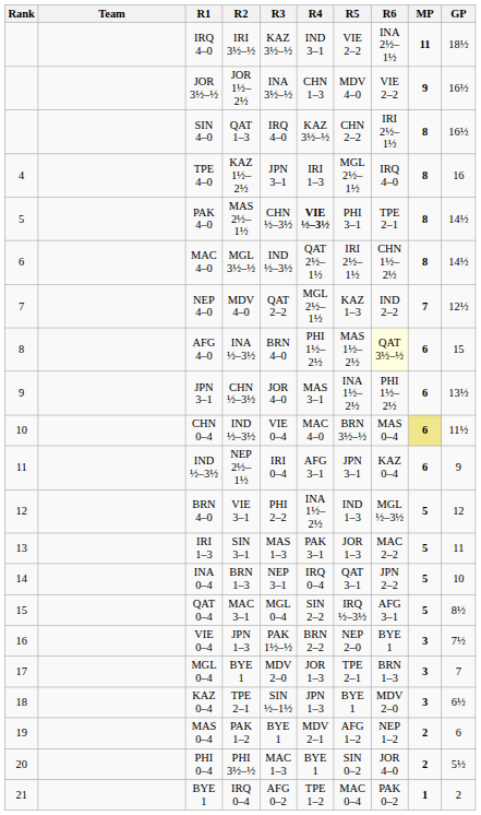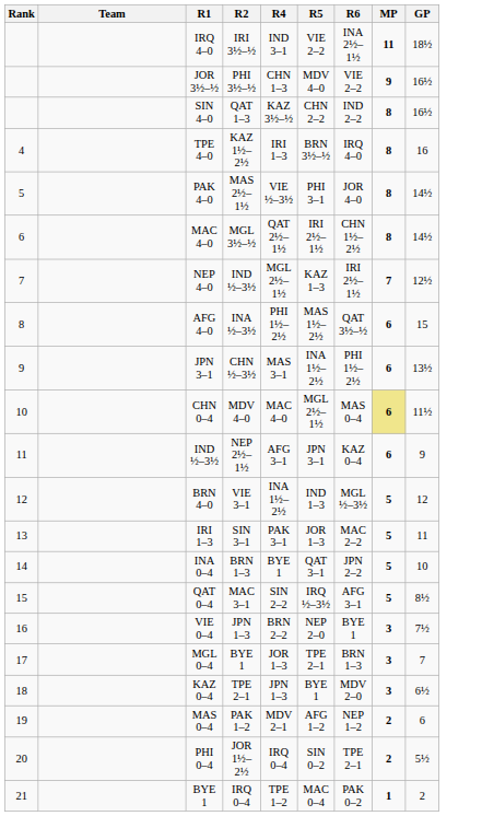 <table class=wikitable style="text-align:center">
 <tr>
 <th width=40>Rank</th>
 <th width=200>Team</th>
 <th width=45>R1</th>
 <th width=45>R2</th>
-<th width=45>R3</th>
 <th width=45>R4</th>
 <th width=45>R5</th>
 <th width=45>R6</th>
 <th width=40>MP</th>
 <th width=40>GP</th>
 </tr>
 <tr>
 <td></td>
 <td align=left></td>
 <td>IRQ<br>4–0</td>
 <td>IRI<br>3½–½</td>
-<td>KAZ<br>3½–½</td>
 <td>IND<br>3–1</td>
 <td>VIE<br>2–2</td>
 <td>INA<br>2½–1½</td>
 <td><strong>11</strong></td>
 <td>18½</td>
 </tr>
 <tr>
 <td></td>
 <td align=left></td>
 <td>JOR<br>3½–½</td>
-<td>JOR<br>1½–2½</td>
-<td>INA<br>3½–½</td>
+<td>PHI<br>3½–½</td>
 <td>CHN<br>1–3</td>
 <td>MDV<br>4–0</td>
 <td>VIE<br>2–2</td>
 <td><strong>9</strong></td>
 <td>16½</td>
 </tr>
 <tr>
 <td></td>
 <td align=left></td>
 <td>SIN<br>4–0</td>
 <td>QAT<br>1–3</td>
-<td>IRQ<br>4–0</td>
 <td>KAZ<br>3½–½</td>
 <td>CHN<br>2–2</td>
-<td>IRI<br>2½–1½</td>
+<td>IND<br>2–2</td>
 <td><strong>8</strong></td>
 <td>16½</td>
 </tr>
 <tr>
 <td>4</td>
 <td align=left></td>
 <td>TPE<br>4–0</td>
 <td>KAZ<br>1½–2½</td>
-<td>JPN<br>3–1</td>
 <td>IRI<br>1–3</td>
-<td>MGL<br>2½–1½</td>
+<td>BRN<br>3½–½</td>
 <td>IRQ<br>4–0</td>
 <td><strong>8</strong></td>
 <td>16</td>
 </tr>
 <tr>
 <td>5</td>
 <td align=left></td>
 <td>PAK<br>4–0</td>
 <td>MAS<br>2½–1½</td>
-<td>CHN<br>½–3½</td>
-<td><strong>VIE<br>½–3½</strong></td>
+<td>VIE<br>½–3½</td>
 <td>PHI<br>3–1</td>
-<td>TPE<br>2–1</td>
+<td>JOR<br>4–0</td>
 <td><strong>8</strong></td>
 <td>14½</td>
 </tr>
 <tr>
 <td>6</td>
 <td align=left></td>
 <td>MAC<br>4–0</td>
 <td>MGL<br>3½–½</td>
-<td>IND<br>½–3½</td>
 <td>QAT<br>2½–1½</td>
 <td>IRI<br>2½–1½</td>
 <td>CHN<br>1½–2½</td>
 <td><strong>8</strong></td>
 <td>14½</td>
 </tr>
 <tr>
 <td>7</td>
 <td align=left></td>
 <td>NEP<br>4–0</td>
-<td>MDV<br>4–0</td>
-<td>QAT<br>2–2</td>
+<td>IND<br>½–3½</td>
 <td>MGL<br>2½–1½</td>
 <td>KAZ<br>1–3</td>
-<td>IND<br>2–2</td>
+<td>IRI<br>2½–1½</td>
 <td><strong>7</strong></td>
 <td>12½</td>
 </tr>
 <tr>
 <td>8</td>
 <td align=left></td>
 <td>AFG<br>4–0</td>
 <td>INA<br>½–3½</td>
-<td>BRN<br>4–0</td>
 <td>PHI<br>1½–2½</td>
 <td>MAS<br>1½–2½</td>
-<td style="background: lightyellow;">QAT<br>3½–½</td>
+<td>QAT<br>3½–½</td>
 <td><strong>6</strong></td>
 <td>15</td>
 </tr>
 <tr>
 <td>9</td>
 <td align=left></td>
 <td>JPN<br>3–1</td>
 <td>CHN<br>½–3½</td>
-<td>JOR<br>4–0</td>
 <td>MAS<br>3–1</td>
 <td>INA<br>1½–2½</td>
 <td>PHI<br>1½–2½</td>
 <td><strong>6</strong></td>
 <td>13½</td>
 </tr>
 <tr>
 <td>10</td>
 <td align=left></td>
 <td>CHN<br>0–4</td>
-<td>IND<br>½–3½</td>
-<td>VIE<br>0–4</td>
+<td>MDV<br>4–0</td>
 <td>MAC<br>4–0</td>
-<td>BRN<br>3½–½</td>
+<td>MGL<br>2½–1½</td>
 <td>MAS<br>0–4</td>
 <td style="background: khaki;"><strong>6</strong></td>
 <td>11½</td>
 </tr>
 <tr>
 <td>11</td>
 <td align=left></td>
 <td>IND<br>½–3½</td>
 <td>NEP<br>2½–1½</td>
-<td>IRI<br>0–4</td>
 <td>AFG<br>3–1</td>
 <td>JPN<br>3–1</td>
 <td>KAZ<br>0–4</td>
 <td><strong>6</strong></td>
 <td>9</td>
 </tr>
 <tr>
 <td>12</td>
 <td align=left></td>
 <td>BRN<br>4–0</td>
 <td>VIE<br>3–1</td>
-<td>PHI<br>2–2</td>
 <td>INA<br>1½–2½</td>
 <td>IND<br>1–3</td>
 <td>MGL<br>½–3½</td>
 <td><strong>5</strong></td>
 <td>12</td>
 </tr>
 <tr>
 <td>13</td>
 <td align=left></td>
 <td>IRI<br>1–3</td>
 <td>SIN<br>3–1</td>
-<td>MAS<br>1–3</td>
 <td>PAK<br>3–1</td>
 <td>JOR<br>1–3</td>
 <td>MAC<br>2–2</td>
 <td><strong>5</strong></td>
 <td>11</td>
 </tr>
 <tr>
 <td>14</td>
 <td align=left></td>
 <td>INA<br>0–4</td>
 <td>BRN<br>1–3</td>
-<td>NEP<br>3–1</td>
-<td>IRQ<br>0–4</td>
+<td>BYE<br>1</td>
 <td>QAT<br>3–1</td>
 <td>JPN<br>2–2</td>
 <td><strong>5</strong></td>
 <td>10</td>
 </tr>
 <tr>
 <td>15</td>
 <td align=left></td>
 <td>QAT<br>0–4</td>
 <td>MAC<br>3–1</td>
-<td>MGL<br>0–4</td>
 <td>SIN<br>2–2</td>
 <td>IRQ<br>½–3½</td>
 <td>AFG<br>3–1</td>
 <td><strong>5</strong></td>
 <td>8½</td>
 </tr>
 <tr>
 <td>16</td>
 <td align=left></td>
 <td>VIE<br>0–4</td>
 <td>JPN<br>1–3</td>
-<td>PAK<br>1½–½</td>
 <td>BRN<br>2–2</td>
 <td>NEP<br>2–0</td>
 <td>BYE<br>1</td>
 <td><strong>3</strong></td>
 <td>7½</td>
 </tr>
 <tr>
 <td>17</td>
 <td align=left></td>
 <td>MGL<br>0–4</td>
 <td>BYE<br>1</td>
-<td>MDV<br>2–0</td>
 <td>JOR<br>1–3</td>
 <td>TPE<br>2–1</td>
 <td>BRN<br>1–3</td>
 <td><strong>3</strong></td>
 <td>7</td>
 </tr>
 <tr>
 <td>18</td>
 <td align=left></td>
 <td>KAZ<br>0–4</td>
 <td>TPE<br>2–1</td>
-<td>SIN<br>½–1½</td>
 <td>JPN<br>1–3</td>
 <td>BYE<br>1</td>
 <td>MDV<br>2–0</td>
 <td><strong>3</strong></td>
 <td>6½</td>
 </tr>
 <tr>
 <td>19</td>
 <td align=left></td>
 <td>MAS<br>0–4</td>
 <td>PAK<br>1–2</td>
-<td>BYE<br>1</td>
 <td>MDV<br>2–1</td>
 <td>AFG<br>1–2</td>
 <td>NEP<br>1–2</td>
 <td><strong>2</strong></td>
 <td>6</td>
 </tr>
 <tr>
 <td>20</td>
 <td align=left></td>
 <td>PHI<br>0–4</td>
-<td>PHI<br>3½–½</td>
-<td>MAC<br>1–3</td>
-<td>BYE<br>1</td>
+<td>JOR<br>1½–2½</td>
+<td>IRQ<br>0–4</td>
 <td>SIN<br>0–2</td>
-<td>JOR<br>4–0</td>
+<td>TPE<br>2–1</td>
 <td><strong>2</strong></td>
 <td>5½</td>
 </tr>
 <tr>
 <td>21</td>
 <td align=left></td>
 <td>BYE<br>1</td>
 <td>IRQ<br>0–4</td>
-<td>AFG<br>0–2</td>
 <td>TPE<br>1–2</td>
 <td>MAC<br>0–4</td>
 <td>PAK<br>0–2</td>
 <td><strong>1</strong></td>
 <td>2</td>
 </tr>
 </table>
